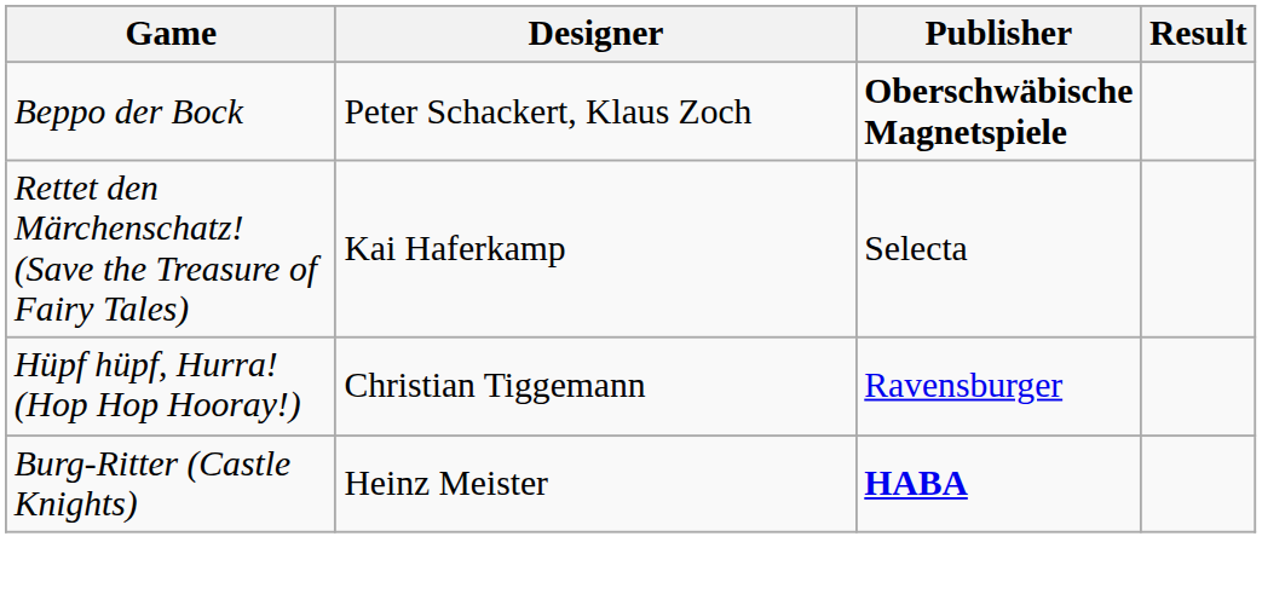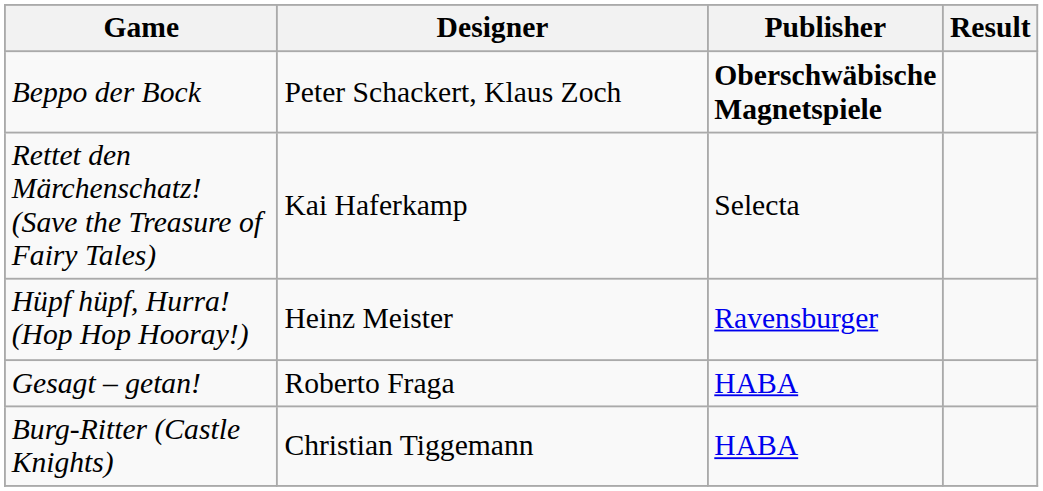 <table class="wikitable">
 <tr>
 <th style="width:140px;">Game</th>
 <th style="width:225px;">Designer</th>
 <th style="width:120px;">Publisher</th>
 <th>Result</th>
 </tr>
 <tr>
 <td><em>Beppo der Bock</em></td>
 <td>Peter Schackert, Klaus Zoch</td>
 <td><strong>Oberschwäbische Magnetspiele</strong></td>
 <td></td>
 </tr>
 <tr>
 <td><em>Rettet den Märchenschatz! (Save the Treasure of Fairy Tales)</em></td>
 <td>Kai Haferkamp</td>
 <td>Selecta</td>
 <td></td>
 </tr>
 <tr>
 <td><em>Hüpf hüpf, Hurra! (Hop Hop Hooray!)</em></td>
-<td>Christian Tiggemann</td>
+<td>Heinz Meister</td>
 <td><a href='#'>Ravensburger</a></td>
 <td></td>
 </tr>
 <tr>
+<td><em>Gesagt – getan!</em></td>
+<td>Roberto Fraga</td>
+<td><a href='#'>HABA</a></td>
+<td></td>
+</tr>
+<tr>
 <td><em>Burg-Ritter (Castle Knights)</em></td>
-<td>Heinz Meister</td>
-<td><strong><a href='#'>HABA</a></strong></td>
+<td>Christian Tiggemann</td>
+<td><a href='#'>HABA</a></td>
 <td></td>
 </tr>
 </table>
